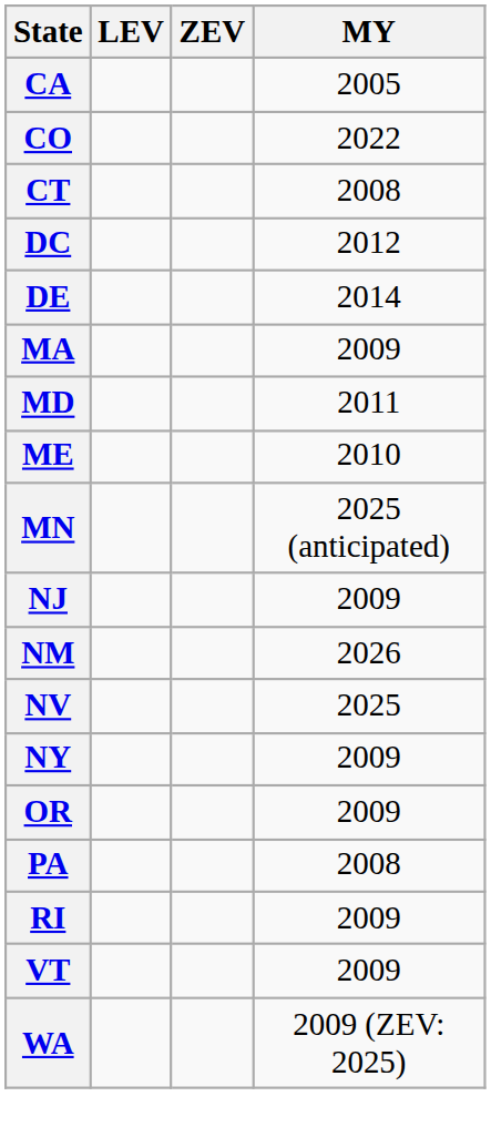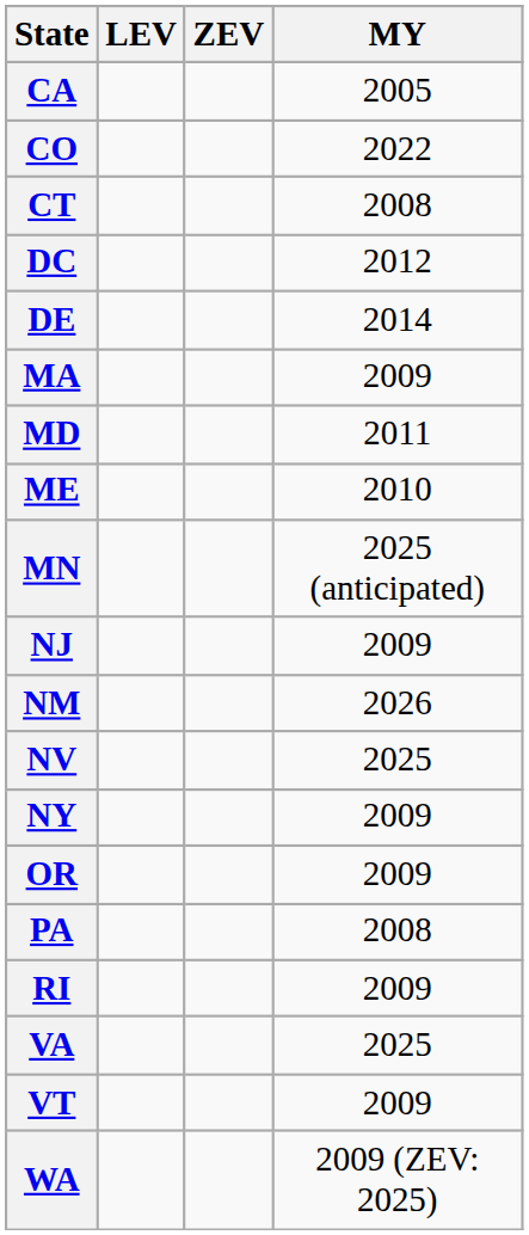 <table class="wikitable sortable collapsible floatright" style="width:15em;font-size:85%;text-align:center;">
 <tr>
 <th>State</th>
 <th>LEV</th>
 <th>ZEV</th>
 <th>MY</th>
 </tr>
 <tr>
 <th><a href='#'>CA</a></th>
 <td></td>
 <td></td>
 <td>2005</td>
 </tr>
 <tr>
 <th><a href='#'>CO</a></th>
 <td></td>
 <td></td>
 <td>2022</td>
 </tr>
 <tr>
 <th><a href='#'>CT</a></th>
 <td></td>
 <td></td>
 <td>2008</td>
 </tr>
 <tr>
 <th><a href='#'>DC</a></th>
 <td></td>
 <td></td>
 <td>2012</td>
 </tr>
 <tr>
 <th><a href='#'>DE</a></th>
 <td></td>
 <td></td>
 <td>2014</td>
 </tr>
 <tr>
 <th><a href='#'>MA</a></th>
 <td></td>
 <td></td>
 <td>2009</td>
 </tr>
 <tr>
 <th><a href='#'>MD</a></th>
 <td></td>
 <td></td>
 <td>2011</td>
 </tr>
 <tr>
 <th><a href='#'>ME</a></th>
 <td></td>
 <td></td>
 <td>2010</td>
 </tr>
 <tr>
 <th><a href='#'>MN</a></th>
 <td></td>
 <td></td>
 <td>2025 (anticipated)</td>
 </tr>
 <tr>
 <th><a href='#'>NJ</a></th>
 <td></td>
 <td></td>
 <td>2009</td>
 </tr>
 <tr>
 <th><a href='#'>NM</a></th>
 <td></td>
 <td></td>
 <td>2026</td>
 </tr>
 <tr>
 <th><a href='#'>NV</a></th>
 <td></td>
 <td></td>
 <td>2025</td>
 </tr>
 <tr>
 <th><a href='#'>NY</a></th>
 <td></td>
 <td></td>
 <td>2009</td>
 </tr>
 <tr>
 <th><a href='#'>OR</a></th>
 <td></td>
 <td></td>
 <td>2009</td>
 </tr>
 <tr>
 <th><a href='#'>PA</a></th>
 <td></td>
 <td></td>
 <td>2008</td>
 </tr>
 <tr>
 <th><a href='#'>RI</a></th>
 <td></td>
 <td></td>
 <td>2009</td>
 </tr>
 <tr>
+<th><a href='#'>VA</a></th>
+<td></td>
+<td></td>
+<td>2025</td>
+</tr>
+<tr>
 <th><a href='#'>VT</a></th>
 <td></td>
 <td></td>
 <td>2009</td>
 </tr>
 <tr>
 <th><a href='#'>WA</a></th>
 <td></td>
 <td></td>
 <td>2009 (ZEV: 2025)</td>
 </tr>
 </table>
